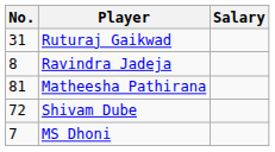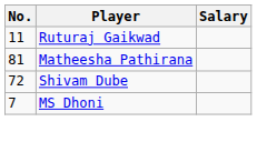 <table class="wikitable">
 <tr>
 <th scope="col">No.</th>
 <th scope="col">Player</th>
 <th scope="col">Salary</th>
 </tr>
 <tr>
-<td>31</td>
+<td>11</td>
 <td><a href='#'>Ruturaj Gaikwad</a></td>
-<td></td>
-</tr>
-<tr>
-<td>8</td>
-<td><a href='#'>Ravindra Jadeja</a></td>
 <td></td>
 </tr>
 <tr>
 <td>81</td>
 <td><a href='#'>Matheesha Pathirana</a></td>
 <td></td>
 </tr>
 <tr>
 <td>72</td>
 <td><a href='#'>Shivam Dube</a></td>
 <td></td>
 </tr>
 <tr>
 <td>7</td>
 <td><a href='#'>MS Dhoni</a></td>
 <td></td>
 </tr>
 </table>
